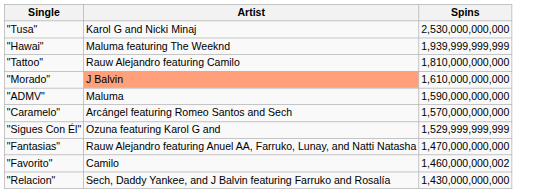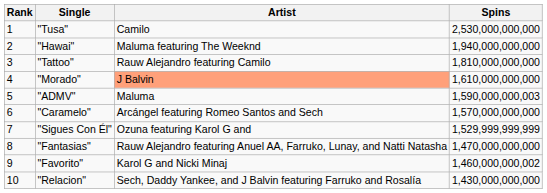 <table class="wikitable">
 <tr>
+<th>Rank</th>
 <th>Single</th>
 <th>Artist</th>
 <th>Spins</th>
 </tr>
 <tr>
+<td>1</td>
 <td>"Tusa"</td>
-<td>Karol G and Nicki Minaj</td>
+<td>Camilo</td>
 <td>2,530,000,000,000</td>
 </tr>
 <tr>
+<td>2</td>
 <td>"Hawai"</td>
 <td>Maluma featuring The Weeknd</td>
-<td>1,939,999,999,999</td>
+<td>1,940,000,000,000</td>
 </tr>
 <tr>
+<td>3</td>
 <td>"Tattoo"</td>
 <td>Rauw Alejandro featuring Camilo</td>
 <td>1,810,000,000,000</td>
 </tr>
 <tr>
+<td>4</td>
 <td>"Morado"</td>
 <td style="background: lightsalmon;">J Balvin</td>
 <td>1,610,000,000,000</td>
 </tr>
 <tr>
+<td>5</td>
 <td>"ADMV"</td>
 <td>Maluma</td>
-<td>1,590,000,000,000</td>
+<td>1,590,000,000,003</td>
 </tr>
 <tr>
+<td>6</td>
 <td>"Caramelo"</td>
 <td>Arcángel featuring Romeo Santos and Sech</td>
 <td>1,570,000,000,000</td>
 </tr>
 <tr>
+<td>7</td>
 <td>"Sigues Con Él"</td>
 <td>Ozuna featuring Karol G and</td>
 <td>1,529,999,999,999</td>
 </tr>
 <tr>
+<td>8</td>
 <td>"Fantasias"</td>
 <td>Rauw Alejandro featuring Anuel AA, Farruko, Lunay, and Natti Natasha</td>
 <td>1,470,000,000,000</td>
 </tr>
 <tr>
+<td>9</td>
 <td>"Favorito"</td>
-<td>Camilo</td>
+<td>Karol G and Nicki Minaj</td>
 <td>1,460,000,000,002</td>
 </tr>
 <tr>
+<td>10</td>
 <td>"Relacion"</td>
 <td>Sech, Daddy Yankee, and J Balvin featuring Farruko and Rosalía</td>
 <td>1,430,000,000,000</td>
 </tr>
 </table>
